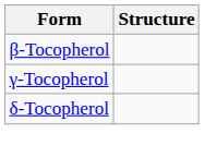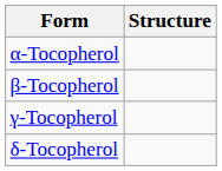 <table class="wikitable">
 <tr>
 <th>Form</th>
 <th>Structure</th>
+</tr>
+<tr>
+<td><a href='#'>α-Tocopherol</a></td>
+<td></td>
 </tr>
 <tr>
 <td><a href='#'>β-Tocopherol</a></td>
 <td></td>
 </tr>
 <tr>
 <td><a href='#'>γ-Tocopherol</a></td>
 <td></td>
 </tr>
 <tr>
 <td><a href='#'>δ-Tocopherol</a></td>
 <td></td>
 </tr>
 </table>
